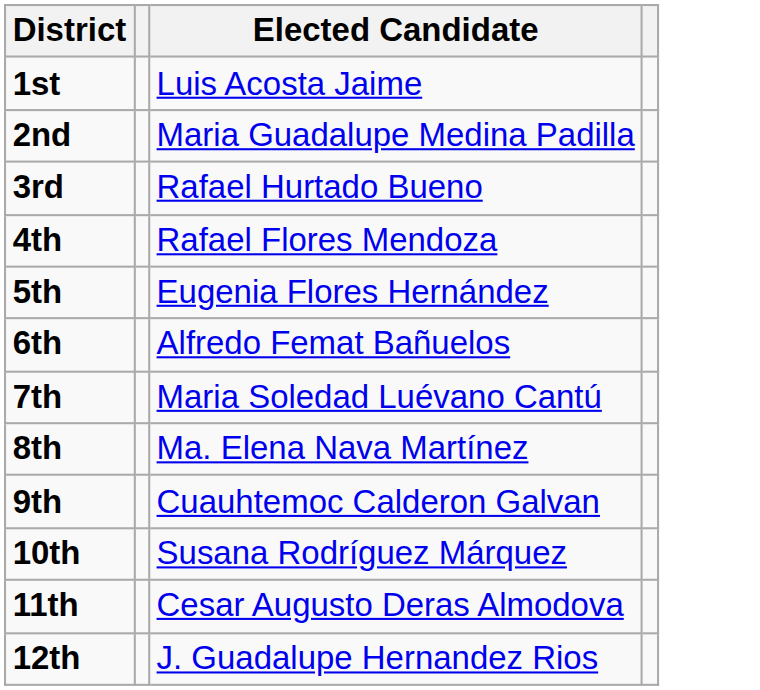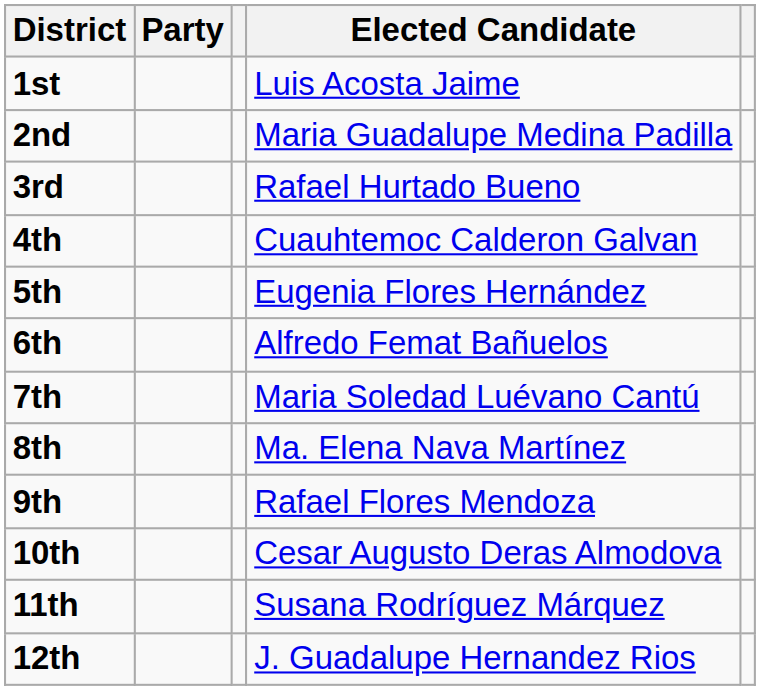 <table class="wikitable">
 <tr>
 <th>District</th>
+<th>Party</th>
 <th></th>
 <th>Elected Candidate</th>
 <th></th>
 </tr>
 <tr>
 <td><strong>1st</strong></td>
 <td></td>
+<td></td>
 <td><a href='#'>Luis Acosta Jaime</a></td>
 <td></td>
 </tr>
 <tr>
 <td><strong>2nd</strong></td>
+<td></td>
 <td></td>
 <td><a href='#'>Maria Guadalupe Medina Padilla</a></td>
 <td></td>
 </tr>
 <tr>
 <td><strong>3rd</strong></td>
 <td></td>
+<td></td>
 <td><a href='#'>Rafael Hurtado Bueno</a></td>
 <td></td>
 </tr>
 <tr>
 <td><strong>4th</strong></td>
 <td></td>
-<td><a href='#'>Rafael Flores Mendoza</a></td>
+<td></td>
+<td><a href='#'>Cuauhtemoc Calderon Galvan</a></td>
 <td></td>
 </tr>
 <tr>
 <td><strong>5th</strong></td>
+<td></td>
 <td></td>
 <td><a href='#'>Eugenia Flores Hernández</a></td>
 <td></td>
 </tr>
 <tr>
 <td><strong>6th</strong></td>
 <td></td>
+<td></td>
 <td><a href='#'>Alfredo Femat Bañuelos</a></td>
 <td></td>
 </tr>
 <tr>
 <td><strong>7th</strong></td>
+<td></td>
 <td></td>
 <td><a href='#'>Maria Soledad Luévano Cantú</a></td>
 <td></td>
 </tr>
 <tr>
 <td><strong>8th</strong></td>
 <td></td>
+<td></td>
 <td><a href='#'>Ma. Elena Nava Martínez</a></td>
 <td></td>
 </tr>
 <tr>
 <td><strong>9th</strong></td>
 <td></td>
-<td><a href='#'>Cuauhtemoc Calderon Galvan</a></td>
+<td></td>
+<td><a href='#'>Rafael Flores Mendoza</a></td>
 <td></td>
 </tr>
 <tr>
 <td><strong>10th</strong></td>
 <td></td>
-<td><a href='#'>Susana Rodríguez Márquez</a></td>
+<td></td>
+<td><a href='#'>Cesar Augusto Deras Almodova</a></td>
 <td></td>
 </tr>
 <tr>
 <td><strong>11th</strong></td>
 <td></td>
-<td><a href='#'>Cesar Augusto Deras Almodova</a></td>
+<td></td>
+<td><a href='#'>Susana Rodríguez Márquez</a></td>
 <td></td>
 </tr>
 <tr>
 <td><strong>12th</strong></td>
 <td></td>
+<td></td>
 <td><a href='#'>J. Guadalupe Hernandez Rios</a></td>
 <td></td>
 </tr>
 </table>
